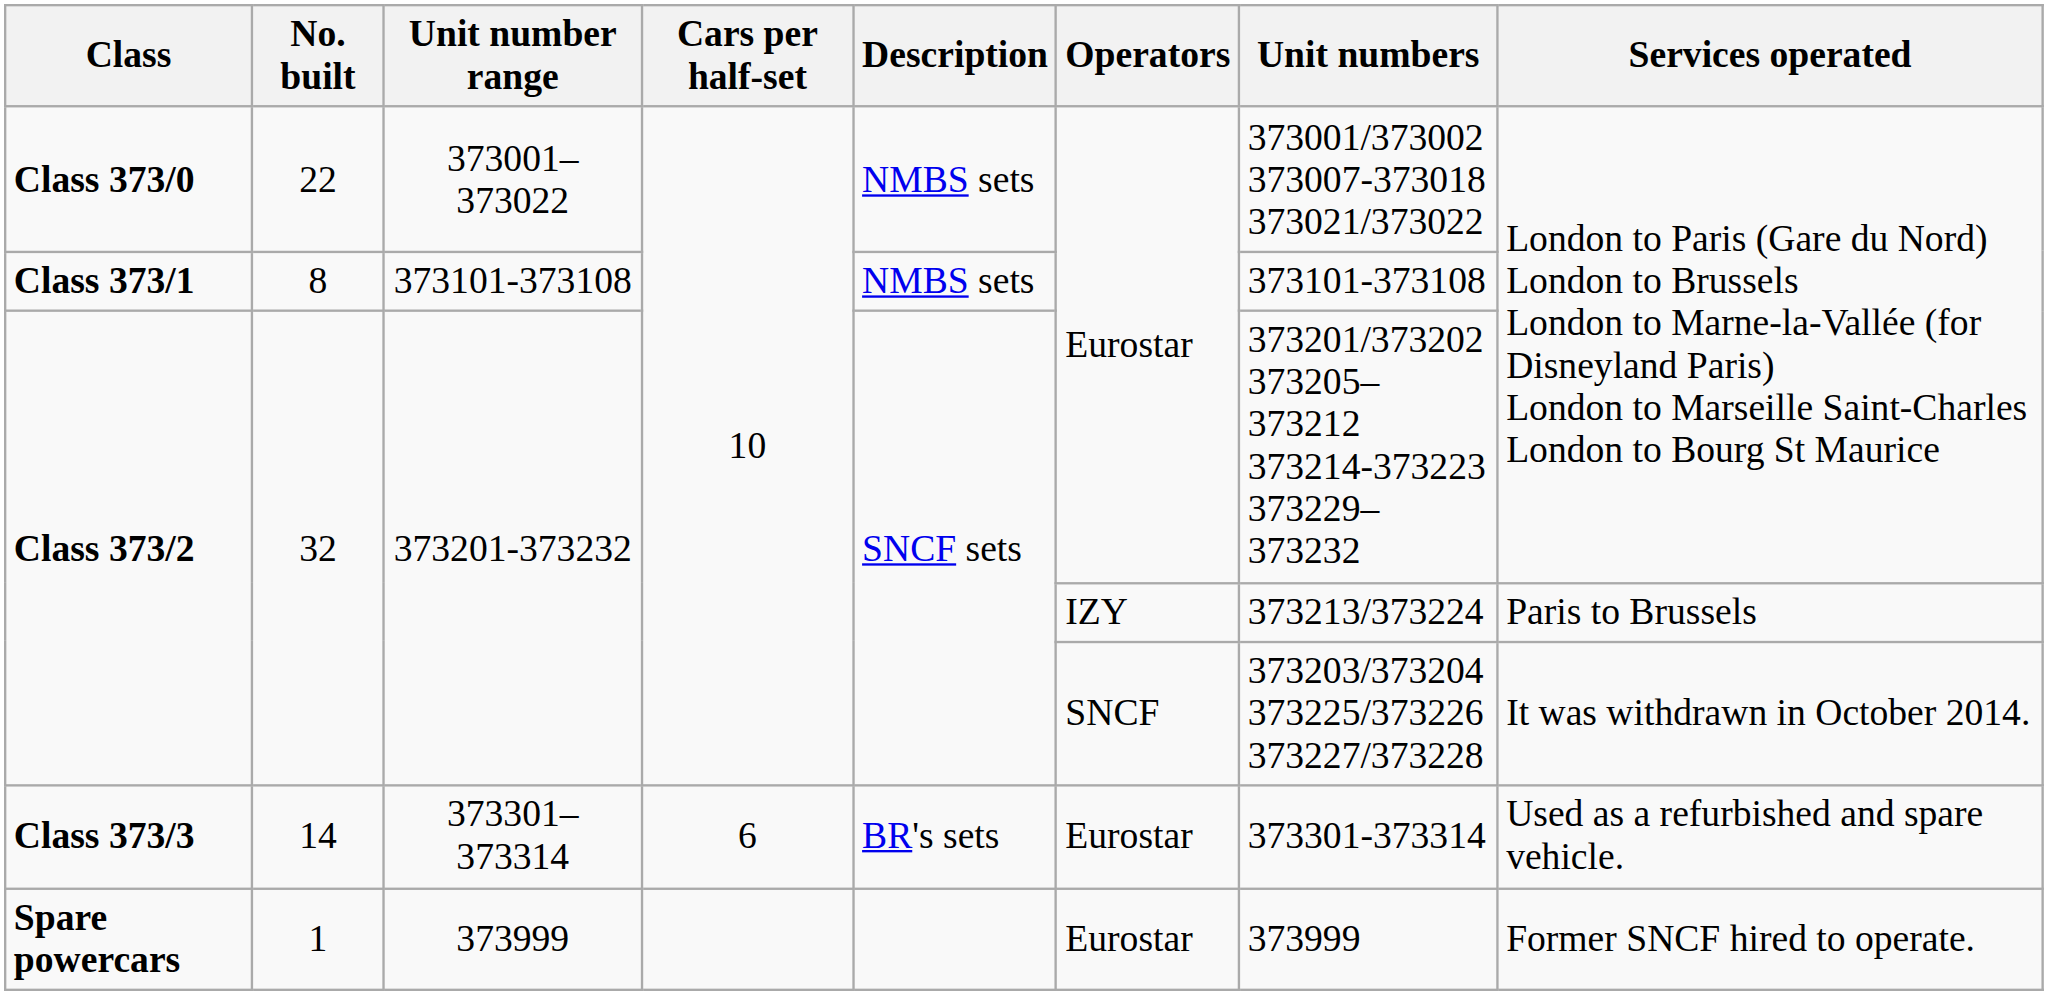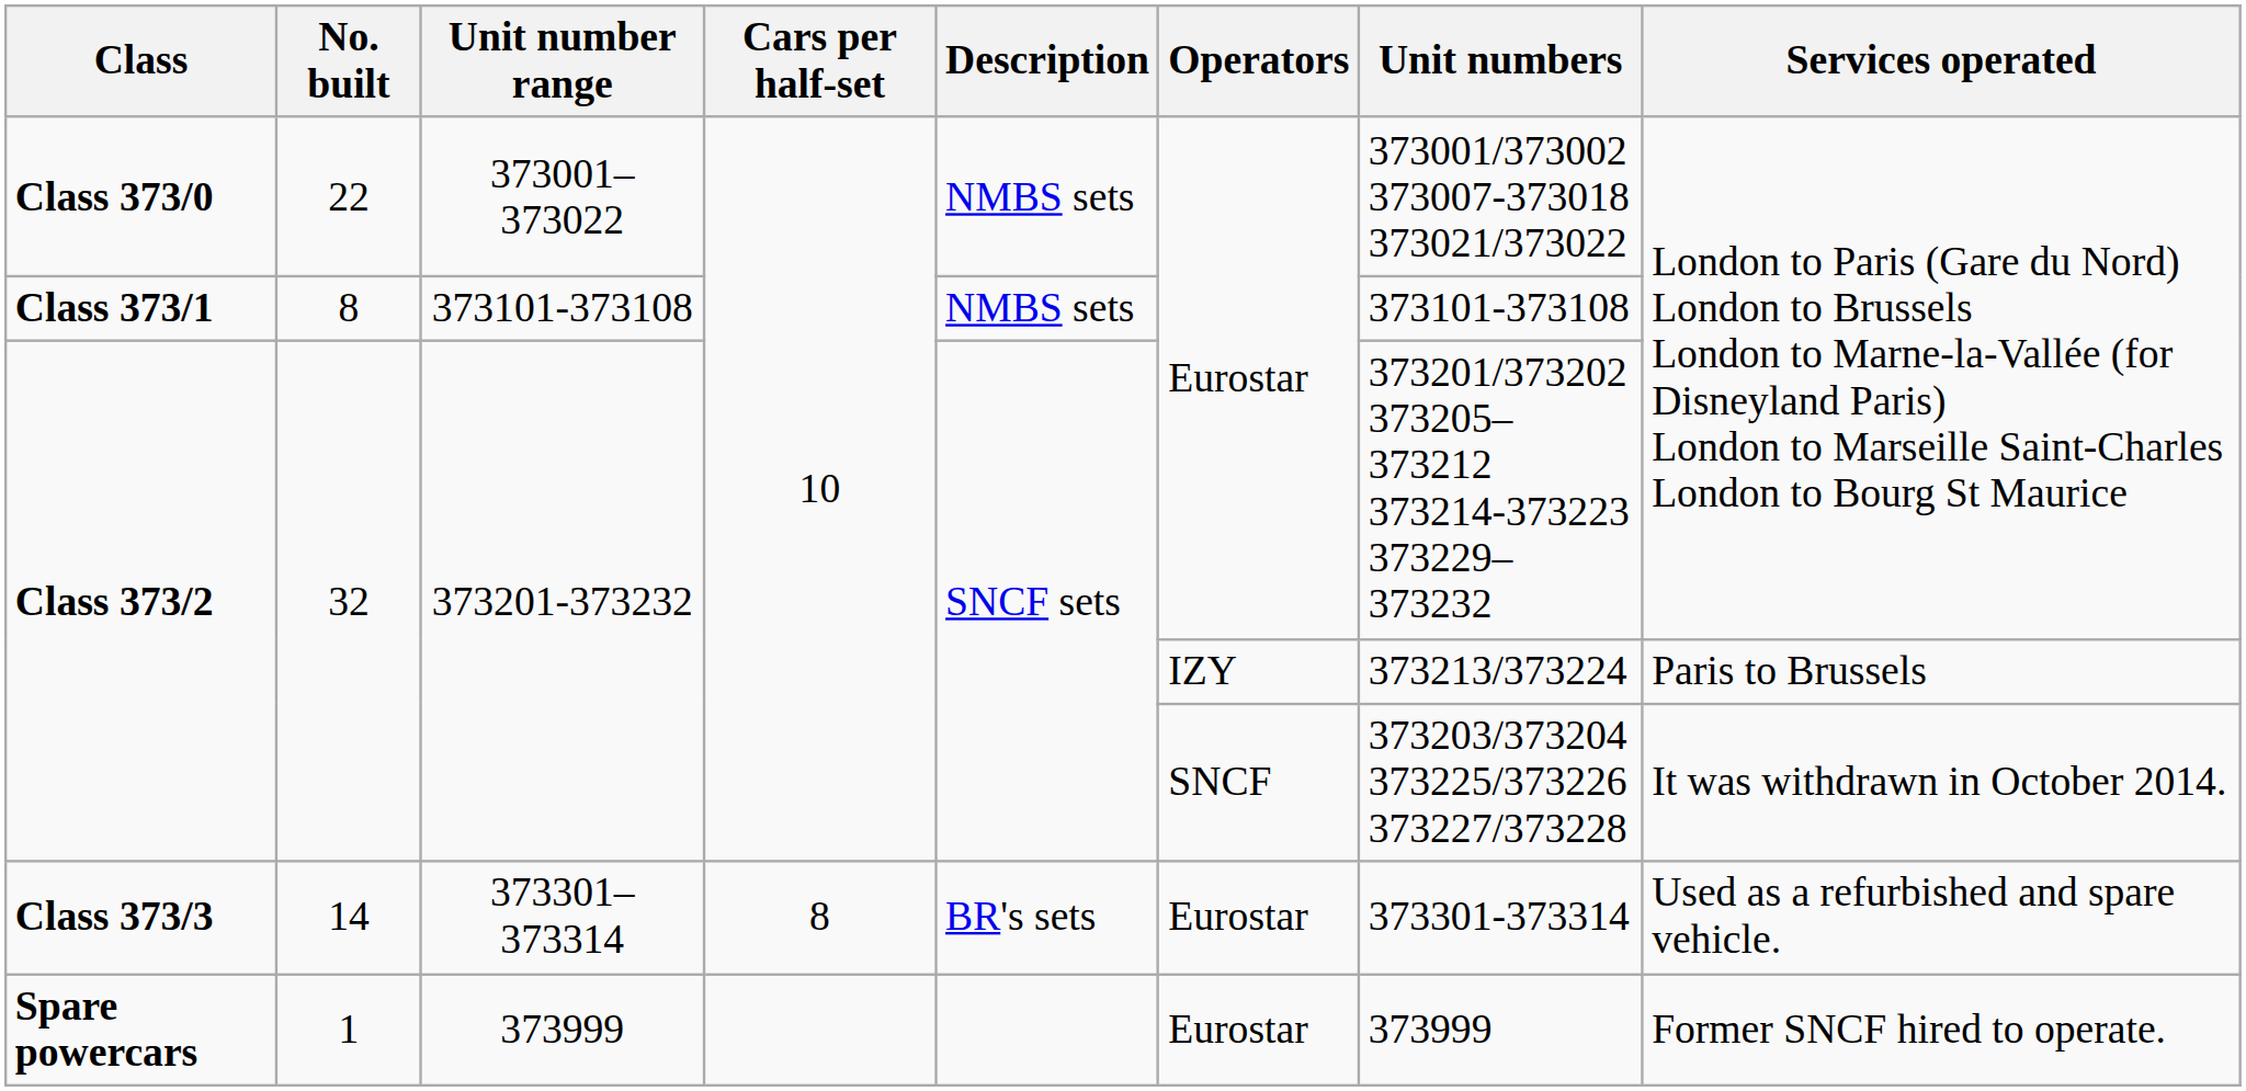 <table class="wikitable">
 <tr>
 <th>Class</th>
 <th>No. built</th>
 <th>Unit number range</th>
 <th>Cars per half-set</th>
 <th align=left>Description</th>
 <th align=left>Operators</th>
 <th align=left>Unit numbers</th>
 <th align=left>Services operated</th>
 </tr>
 <tr>
 <td><strong>Class 373/0</strong></td>
 <td align=center>22</td>
 <td align=center>373001–373022</td>
 <td rowspan="5" align="center">10</td>
 <td><a href='#'>NMBS</a> sets</td>
 <td rowspan=3>Eurostar</td>
 <td>373001/373002<br>373007-373018<br>373021/373022</td>
 <td rowspan=3>London to Paris (Gare du Nord)<br>London to Brussels<br>London to Marne-la-Vallée (for Disneyland Paris)<br>London to Marseille Saint-Charles<br>London to Bourg St Maurice</td>
 </tr>
 <tr>
 <td><strong>Class 373/1</strong></td>
 <td align="center">8</td>
 <td align=center>373101-373108</td>
 <td><a href='#'>NMBS</a> sets</td>
 <td>373101-373108</td>
 </tr>
 <tr>
 <td rowspan="3"><strong>Class 373/2</strong></td>
 <td rowspan="3" align="center">32</td>
 <td rowspan="3" align="center">373201-373232</td>
 <td rowspan="3"><a href='#'>SNCF</a> sets</td>
 <td>373201/373202<br>373205–373212<br>373214-373223<br>373229–373232</td>
 </tr>
 <tr>
 <td>IZY</td>
 <td>373213/373224</td>
 <td>Paris to Brussels</td>
 </tr>
 <tr>
 <td>SNCF</td>
 <td>373203/373204<br>373225/373226<br>373227/373228</td>
 <td>It was withdrawn in October 2014.</td>
 </tr>
 <tr>
 <td><strong>Class 373/3</strong></td>
 <td align="center">14</td>
 <td align="center">373301–373314</td>
-<td align="center">6</td>
+<td align="center">8</td>
 <td><a href='#'>BR</a>'s <em></em> sets</td>
 <td>Eurostar</td>
 <td>373301-373314</td>
 <td>Used as a refurbished and spare vehicle.</td>
 </tr>
 <tr>
 <td><strong>Spare powercars</strong></td>
 <td align="center">1</td>
 <td align="center">373999</td>
 <td></td>
 <td></td>
 <td>Eurostar</td>
 <td>373999</td>
 <td>Former SNCF hired to operate.</td>
 </tr>
 </table>
